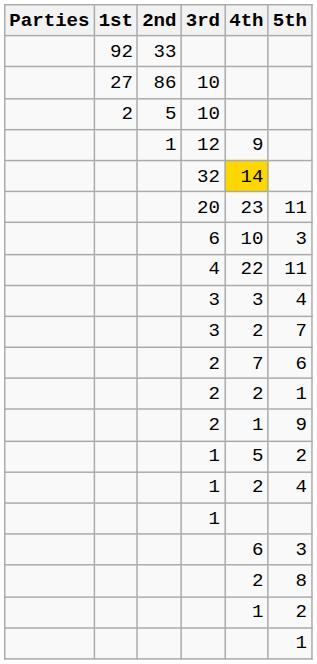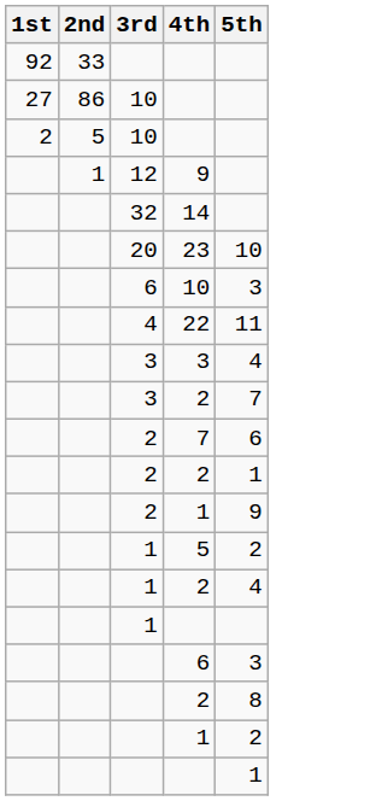 <table class="wikitable" style="text-align:right;">
 <tr>
-<th style="text-align:left;">Parties</th>
 <th>1st</th>
 <th>2nd</th>
 <th>3rd</th>
 <th>4th</th>
 <th>5th</th>
 </tr>
 <tr>
-<td style="text-align:left;"></td>
 <td>92</td>
 <td>33</td>
 <td></td>
 <td></td>
 <td></td>
 </tr>
 <tr>
-<td style="text-align:left;"></td>
 <td>27</td>
 <td>86</td>
 <td>10</td>
 <td></td>
 <td></td>
 </tr>
 <tr>
-<td style="text-align:left;"></td>
 <td>2</td>
 <td>5</td>
 <td>10</td>
 <td></td>
 <td></td>
 </tr>
 <tr>
-<td style="text-align:left;"></td>
 <td></td>
 <td>1</td>
 <td>12</td>
 <td>9</td>
 <td></td>
 </tr>
 <tr>
-<td style="text-align:left;"></td>
 <td></td>
 <td></td>
 <td>32</td>
-<td style="background: gold;">14</td>
+<td>14</td>
 <td></td>
 </tr>
 <tr>
-<td style="text-align:left;"></td>
 <td></td>
 <td></td>
 <td>20</td>
 <td>23</td>
-<td>11</td>
+<td>10</td>
 </tr>
 <tr>
-<td style="text-align:left;"></td>
 <td></td>
 <td></td>
 <td>6</td>
 <td>10</td>
 <td>3</td>
 </tr>
 <tr>
-<td style="text-align:left;"></td>
 <td></td>
 <td></td>
 <td>4</td>
 <td>22</td>
 <td>11</td>
 </tr>
 <tr>
-<td style="text-align:left;"></td>
 <td></td>
 <td></td>
 <td>3</td>
 <td>3</td>
 <td>4</td>
 </tr>
 <tr>
-<td style="text-align:left;"></td>
 <td></td>
 <td></td>
 <td>3</td>
 <td>2</td>
 <td>7</td>
 </tr>
 <tr>
-<td style="text-align:left;"></td>
 <td></td>
 <td></td>
 <td>2</td>
 <td>7</td>
 <td>6</td>
 </tr>
 <tr>
-<td style="text-align:left;"></td>
 <td></td>
 <td></td>
 <td>2</td>
 <td>2</td>
 <td>1</td>
 </tr>
 <tr>
-<td style="text-align:left;"></td>
 <td></td>
 <td></td>
 <td>2</td>
 <td>1</td>
 <td>9</td>
 </tr>
 <tr>
-<td style="text-align:left;"></td>
 <td></td>
 <td></td>
 <td>1</td>
 <td>5</td>
 <td>2</td>
 </tr>
 <tr>
-<td style="text-align:left;"></td>
 <td></td>
 <td></td>
 <td>1</td>
 <td>2</td>
 <td>4</td>
 </tr>
 <tr>
-<td style="text-align:left;"></td>
 <td></td>
 <td></td>
 <td>1</td>
 <td></td>
 <td></td>
 </tr>
 <tr>
-<td style="text-align:left;"></td>
 <td></td>
 <td></td>
 <td></td>
 <td>6</td>
 <td>3</td>
 </tr>
 <tr>
-<td style="text-align:left;"></td>
 <td></td>
 <td></td>
 <td></td>
 <td>2</td>
 <td>8</td>
 </tr>
 <tr>
-<td style="text-align:left;"></td>
 <td></td>
 <td></td>
 <td></td>
 <td>1</td>
 <td>2</td>
 </tr>
 <tr>
-<td style="text-align:left;"></td>
 <td></td>
 <td></td>
 <td></td>
 <td></td>
 <td>1</td>
 </tr>
 </table>
